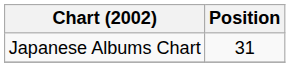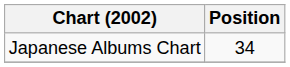 <table class="wikitable" style="text-align:center;">
 <tr>
 <th>Chart (2002)</th>
 <th>Position</th>
 </tr>
 <tr>
 <td align="left">Japanese Albums Chart</td>
-<td>31</td>
+<td>34</td>
 </tr>
 <tr>
 </tr>
 </table>
